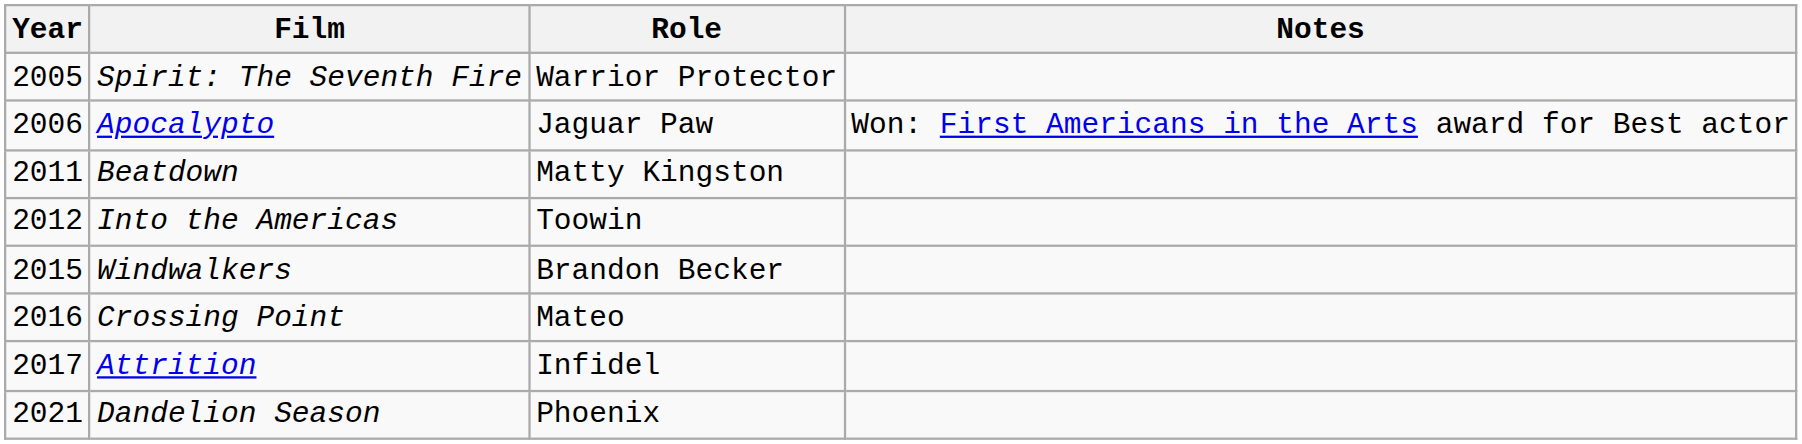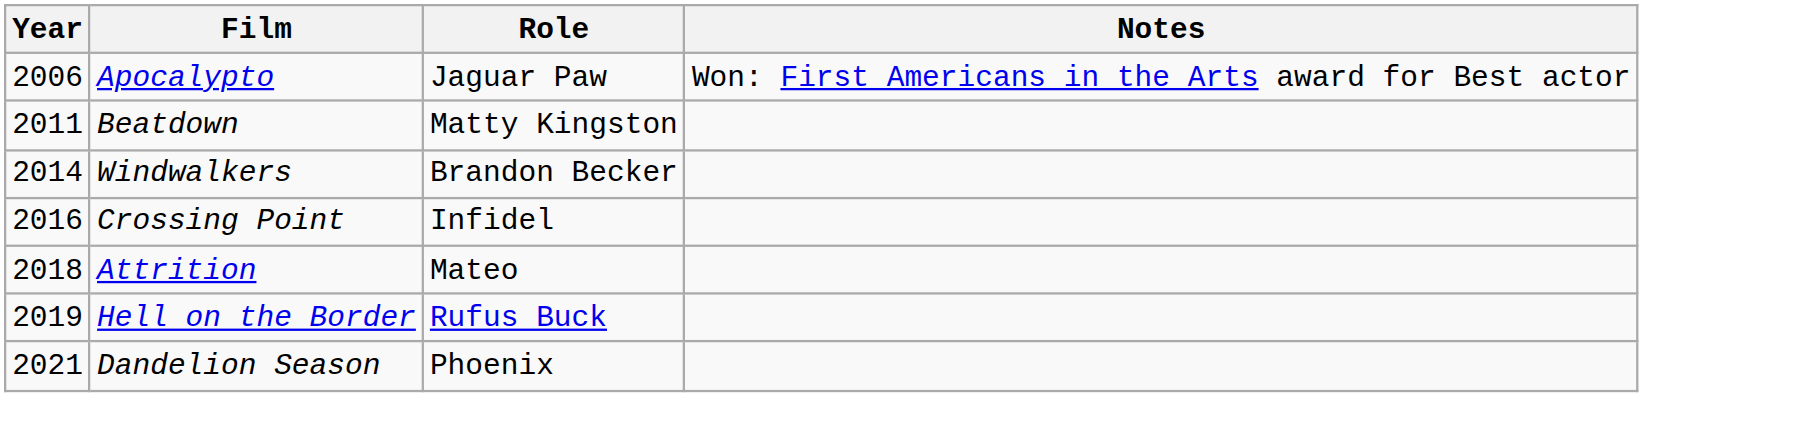 <table class="wikitable">
 <tr>
 <th scope="col">Year</th>
 <th scope="col">Film</th>
 <th scope="col">Role</th>
 <th scope="col">Notes</th>
-</tr>
-<tr>
-<td>2005</td>
-<td><em>Spirit: The Seventh Fire</em></td>
-<td>Warrior Protector</td>
-<td></td>
 </tr>
 <tr>
 <td>2006</td>
 <td><em><a href='#'>Apocalypto</a></em></td>
 <td>Jaguar Paw</td>
 <td>Won: <a href='#'>First Americans in the Arts</a> award for Best actor</td>
 </tr>
 <tr>
 <td>2011</td>
 <td><em>Beatdown</em></td>
 <td>Matty Kingston</td>
 <td></td>
 </tr>
 <tr>
-<td>2012</td>
-<td><em>Into the Americas</em></td>
-<td>Toowin</td>
-<td></td>
-</tr>
-<tr>
-<td>2015</td>
+<td>2014</td>
 <td><em>Windwalkers</em></td>
 <td>Brandon Becker</td>
 <td></td>
 </tr>
 <tr>
 <td>2016</td>
 <td><em>Crossing Point</em></td>
+<td>Infidel</td>
+<td></td>
+</tr>
+<tr>
+<td>2018</td>
+<td><em><a href='#'>Attrition</a></em></td>
 <td>Mateo</td>
 <td></td>
 </tr>
 <tr>
-<td>2017</td>
-<td><em><a href='#'>Attrition</a></em></td>
-<td>Infidel</td>
+<td>2019</td>
+<td><em><a href='#'>Hell on the Border</a></em></td>
+<td><a href='#'>Rufus Buck</a></td>
 <td></td>
 </tr>
 <tr>
 <td>2021</td>
 <td><em>Dandelion Season</em></td>
 <td>Phoenix</td>
 <td></td>
 </tr>
 </table>
